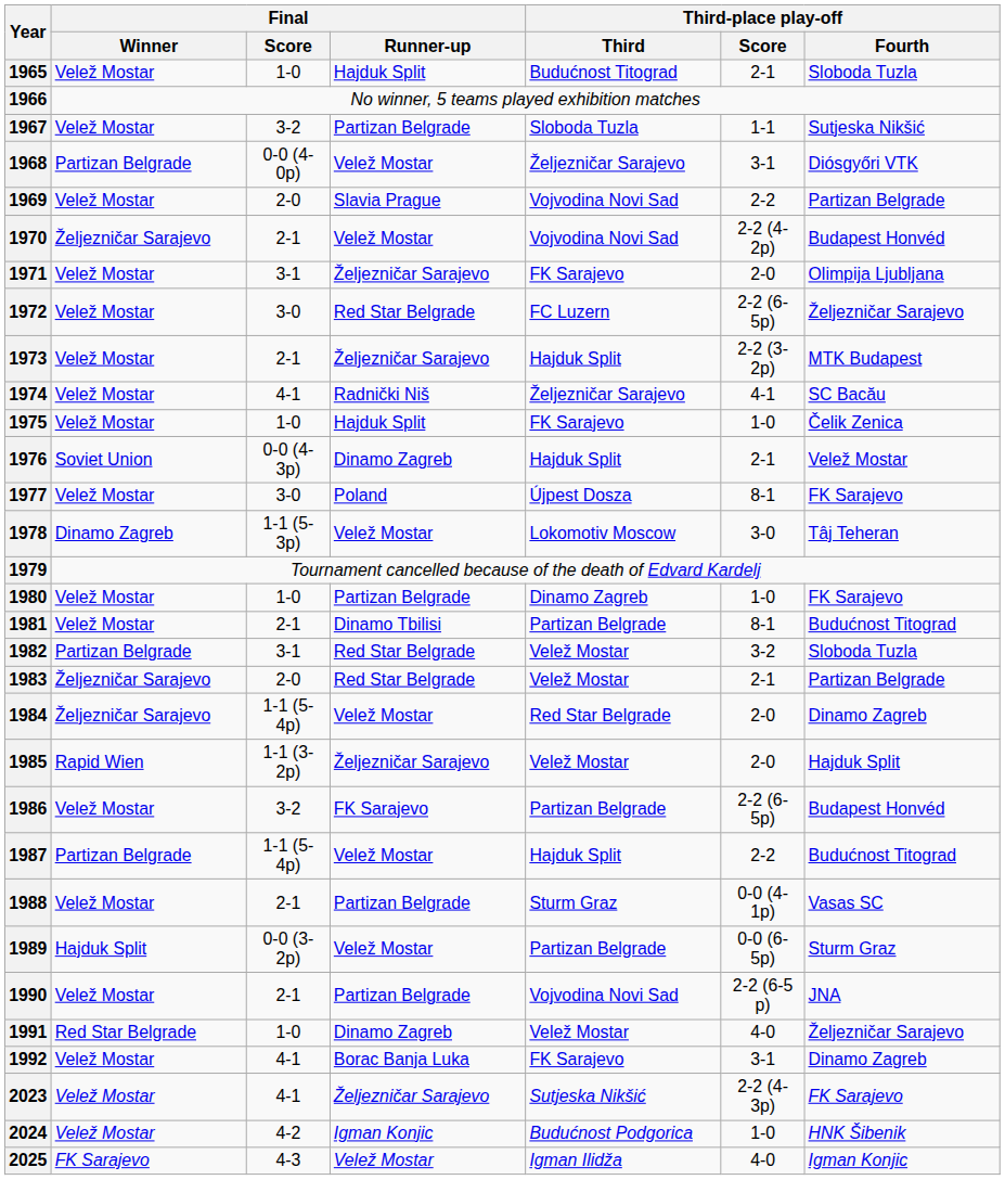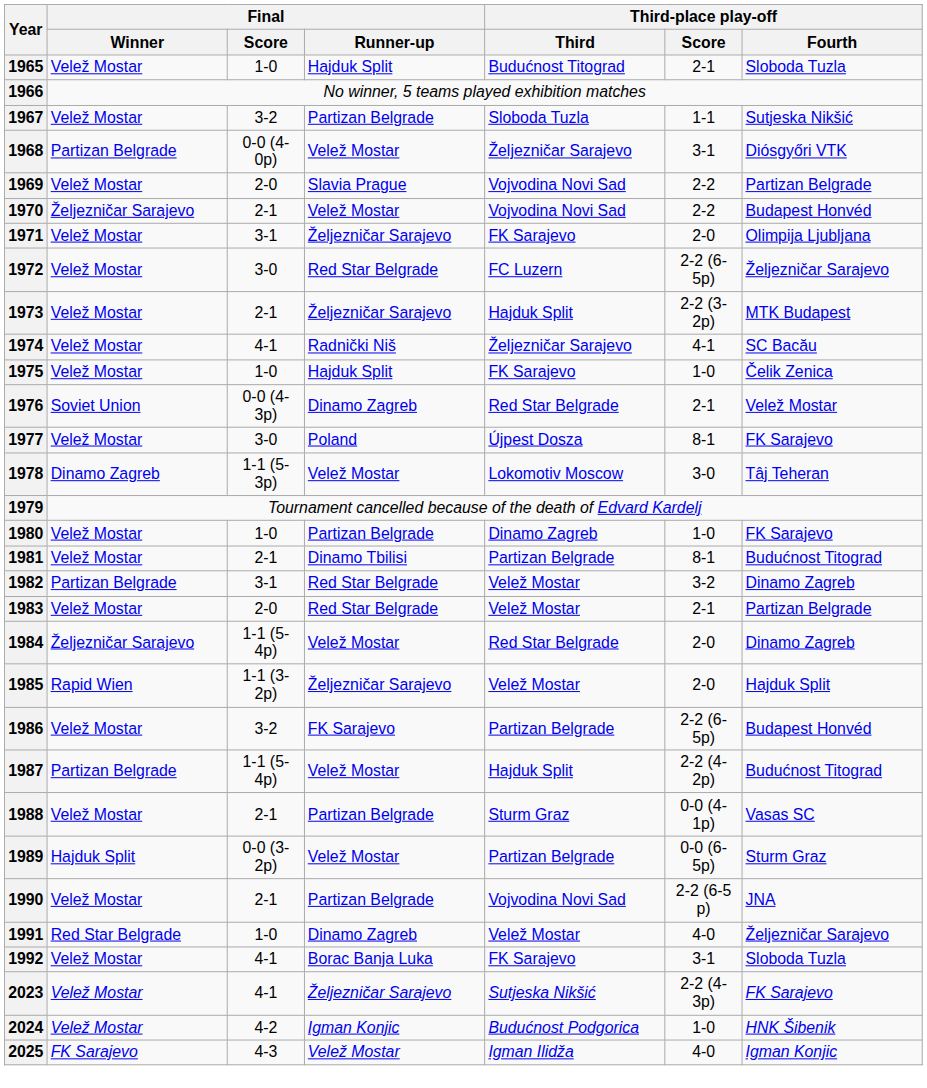 <table class="wikitable">
 <tr>
 <th rowspan="2">Year</th>
 <th colspan="3">Final</th>
 <th colspan="3">Third-place play-off</th>
 </tr>
 <tr>
 <th width="175px"> Winner</th>
 <th width="70px">Score</th>
 <th width="175px"> Runner-up</th>
 <th width="175px"> Third</th>
 <th width="70px">Score</th>
 <th width="175px">Fourth</th>
 </tr>
 <tr>
 <th>1965</th>
 <td><a href='#'>Velež Mostar</a></td>
 <td align="center">1-0</td>
 <td><a href='#'>Hajduk Split</a></td>
 <td><a href='#'>Budućnost Titograd</a></td>
 <td align="center">2-1</td>
 <td><a href='#'>Sloboda Tuzla</a></td>
 </tr>
 <tr align="center">
 <th>1966</th>
 <td colspan="6"><em>No winner, 5 teams played exhibition matches</em></td>
 </tr>
 <tr>
 <th>1967</th>
 <td><a href='#'>Velež Mostar</a></td>
 <td align="center">3-2</td>
 <td><a href='#'>Partizan Belgrade</a></td>
 <td><a href='#'>Sloboda Tuzla</a></td>
 <td align="center">1-1</td>
 <td><a href='#'>Sutjeska Nikšić</a></td>
 </tr>
 <tr>
 <th>1968</th>
 <td><a href='#'>Partizan Belgrade</a></td>
 <td align="center">0-0 (4-0p)</td>
 <td><a href='#'>Velež Mostar</a></td>
 <td><a href='#'>Željezničar Sarajevo</a></td>
 <td align="center">3-1</td>
 <td> <a href='#'>Diósgyőri VTK</a></td>
 </tr>
 <tr>
 <th>1969</th>
 <td><a href='#'>Velež Mostar</a></td>
 <td align="center">2-0</td>
 <td> <a href='#'>Slavia Prague</a></td>
 <td><a href='#'>Vojvodina Novi Sad</a></td>
 <td align="center">2-2<em></em></td>
 <td><a href='#'>Partizan Belgrade</a></td>
 </tr>
 <tr>
 <th>1970</th>
 <td><a href='#'>Željezničar Sarajevo</a></td>
 <td align="center">2-1</td>
 <td><a href='#'>Velež Mostar</a></td>
 <td><a href='#'>Vojvodina Novi Sad</a></td>
-<td align="center">2-2 (4-2p)</td>
+<td align="center">2-2</td>
 <td> <a href='#'>Budapest Honvéd</a></td>
 </tr>
 <tr>
 <th>1971</th>
 <td><a href='#'>Velež Mostar</a></td>
 <td align="center">3-1</td>
 <td><a href='#'>Željezničar Sarajevo</a></td>
 <td><a href='#'>FK Sarajevo</a></td>
 <td align="center">2-0</td>
 <td><a href='#'>Olimpija Ljubljana</a></td>
 </tr>
 <tr>
 <th>1972</th>
 <td><a href='#'>Velež Mostar</a></td>
 <td align="center">3-0</td>
 <td><a href='#'>Red Star Belgrade</a></td>
 <td> <a href='#'>FC Luzern</a></td>
 <td align="center">2-2 (6-5p)</td>
 <td><a href='#'>Željezničar Sarajevo</a></td>
 </tr>
 <tr>
 <th>1973</th>
 <td><a href='#'>Velež Mostar</a></td>
 <td align="center">2-1</td>
 <td><a href='#'>Željezničar Sarajevo</a></td>
 <td><a href='#'>Hajduk Split</a></td>
 <td align="center">2-2 (3-2p)</td>
 <td> <a href='#'>MTK Budapest</a></td>
 </tr>
 <tr>
 <th>1974</th>
 <td><a href='#'>Velež Mostar</a></td>
 <td align="center">4-1</td>
 <td><a href='#'>Radnički Niš</a></td>
 <td><a href='#'>Željezničar Sarajevo</a></td>
 <td align="center">4-1</td>
 <td> <a href='#'>SC Bacău</a></td>
 </tr>
 <tr>
 <th>1975</th>
 <td><a href='#'>Velež Mostar</a></td>
 <td align="center">1-0</td>
 <td><a href='#'>Hajduk Split</a></td>
 <td><a href='#'>FK Sarajevo</a></td>
 <td align="center">1-0</td>
 <td><a href='#'>Čelik Zenica</a></td>
 </tr>
 <tr>
 <th>1976</th>
 <td> <a href='#'>Soviet Union</a></td>
 <td align="center">0-0 (4-3p)</td>
 <td><a href='#'>Dinamo Zagreb</a></td>
-<td><a href='#'>Hajduk Split</a></td>
+<td><a href='#'>Red Star Belgrade</a></td>
 <td align="center">2-1</td>
 <td><a href='#'>Velež Mostar</a></td>
 </tr>
 <tr>
 <th>1977</th>
 <td><a href='#'>Velež Mostar</a></td>
 <td align="center">3-0</td>
 <td> <a href='#'>Poland</a></td>
 <td> <a href='#'>Újpest Dosza</a></td>
 <td align="center">8-1</td>
 <td><a href='#'>FK Sarajevo</a></td>
 </tr>
 <tr>
 <th>1978</th>
 <td><a href='#'>Dinamo Zagreb</a></td>
 <td align="center">1-1 (5-3p)</td>
 <td><a href='#'>Velež Mostar</a></td>
 <td> <a href='#'>Lokomotiv Moscow</a></td>
 <td align="center">3-0</td>
 <td> <a href='#'>Tâj Teheran</a></td>
 </tr>
 <tr align="center">
 <th>1979</th>
 <td colspan="6"><em>Tournament cancelled because of the death of <a href='#'>Edvard Kardelj</a></em></td>
 </tr>
 <tr>
 <th>1980</th>
 <td><a href='#'>Velež Mostar</a></td>
 <td align="center">1-0</td>
 <td><a href='#'>Partizan Belgrade</a></td>
 <td><a href='#'>Dinamo Zagreb</a></td>
 <td align="center">1-0</td>
 <td><a href='#'>FK Sarajevo</a></td>
 </tr>
 <tr>
 <th>1981</th>
 <td><a href='#'>Velež Mostar</a></td>
 <td align="center">2-1</td>
 <td> <a href='#'>Dinamo Tbilisi</a></td>
 <td><a href='#'>Partizan Belgrade</a></td>
 <td align="center">8-1</td>
 <td><a href='#'>Budućnost Titograd</a></td>
 </tr>
 <tr>
 <th>1982</th>
 <td><a href='#'>Partizan Belgrade</a></td>
 <td align="center">3-1</td>
 <td><a href='#'>Red Star Belgrade</a></td>
 <td><a href='#'>Velež Mostar</a></td>
 <td align="center">3-2</td>
-<td><a href='#'>Sloboda Tuzla</a></td>
+<td><a href='#'>Dinamo Zagreb</a></td>
 </tr>
 <tr>
 <th>1983</th>
-<td><a href='#'>Željezničar Sarajevo</a></td>
+<td><a href='#'>Velež Mostar</a></td>
 <td align="center">2-0</td>
 <td><a href='#'>Red Star Belgrade</a></td>
 <td><a href='#'>Velež Mostar</a></td>
 <td align="center">2-1</td>
 <td><a href='#'>Partizan Belgrade</a></td>
 </tr>
 <tr>
 <th>1984</th>
 <td><a href='#'>Željezničar Sarajevo</a></td>
 <td align="center">1-1 (5-4p)</td>
 <td><a href='#'>Velež Mostar</a></td>
 <td><a href='#'>Red Star Belgrade</a></td>
 <td align="center">2-0</td>
 <td><a href='#'>Dinamo Zagreb</a></td>
 </tr>
 <tr>
 <th>1985</th>
 <td> <a href='#'>Rapid Wien</a></td>
 <td align="center">1-1 (3-2p)</td>
 <td><a href='#'>Željezničar Sarajevo</a></td>
 <td><a href='#'>Velež Mostar</a></td>
 <td align="center">2-0</td>
 <td><a href='#'>Hajduk Split</a></td>
 </tr>
 <tr>
 <th>1986</th>
 <td><a href='#'>Velež Mostar</a></td>
 <td align="center">3-2</td>
 <td><a href='#'>FK Sarajevo</a></td>
 <td><a href='#'>Partizan Belgrade</a></td>
 <td align="center">2-2 (6-5p)</td>
 <td> <a href='#'>Budapest Honvéd</a></td>
 </tr>
 <tr>
 <th>1987</th>
 <td><a href='#'>Partizan Belgrade</a></td>
 <td align="center">1-1 (5-4p)</td>
 <td><a href='#'>Velež Mostar</a></td>
 <td><a href='#'>Hajduk Split</a></td>
-<td align="center">2-2</td>
+<td align="center">2-2 (4-2p)</td>
 <td><a href='#'>Budućnost Titograd</a></td>
 </tr>
 <tr>
 <th>1988</th>
 <td><a href='#'>Velež Mostar</a></td>
 <td align="center">2-1</td>
 <td><a href='#'>Partizan Belgrade</a></td>
 <td> <a href='#'>Sturm Graz</a></td>
 <td align="center">0-0 (4-1p)</td>
 <td> <a href='#'>Vasas SC</a></td>
 </tr>
 <tr>
 <th>1989</th>
 <td><a href='#'>Hajduk Split</a></td>
 <td align="center">0-0 (3-2p)</td>
 <td><a href='#'>Velež Mostar</a></td>
 <td><a href='#'>Partizan Belgrade</a></td>
 <td align="center">0-0 (6-5p)</td>
 <td> <a href='#'>Sturm Graz</a></td>
 </tr>
 <tr>
 <th>1990</th>
 <td><a href='#'>Velež Mostar</a></td>
 <td align="center">2-1</td>
 <td><a href='#'>Partizan Belgrade</a></td>
 <td><a href='#'>Vojvodina Novi Sad</a></td>
 <td align="center">2-2 (6-5 p)</td>
 <td> <a href='#'>JNA</a></td>
 </tr>
 <tr>
 <th>1991</th>
 <td><a href='#'>Red Star Belgrade</a></td>
 <td align="center">1-0</td>
 <td><a href='#'>Dinamo Zagreb</a></td>
 <td><a href='#'>Velež Mostar</a></td>
 <td align="center">4-0</td>
 <td><a href='#'>Željezničar Sarajevo</a></td>
 </tr>
 <tr>
 <th>1992</th>
 <td><a href='#'>Velež Mostar</a></td>
 <td align="center">4-1</td>
 <td><a href='#'>Borac Banja Luka</a></td>
 <td><a href='#'>FK Sarajevo</a></td>
 <td align="center">3-1</td>
-<td><a href='#'>Dinamo Zagreb</a></td>
+<td><a href='#'>Sloboda Tuzla</a></td>
 </tr>
 <tr>
 <th>2023</th>
 <td><a href='#'><em>Velež Mostar</em></a></td>
 <td align="center">4-1</td>
 <td><a href='#'><em>Željezničar Sarajevo</em></a></td>
 <td><em> <a href='#'>Sutjeska Nikšić</a></em></td>
 <td align="center">2-2 (4-3p)</td>
 <td><em><a href='#'>FK Sarajevo</a></em></td>
 </tr>
 <tr>
 <th>2024</th>
 <td><a href='#'><em>Velež Mostar</em></a></td>
 <td align="center">4-2</td>
 <td><a href='#'><em>Igman Konjic</em></a></td>
 <td><em> <a href='#'>Budućnost Podgorica</a></em></td>
 <td align="center">1-0</td>
 <td><em> <a href='#'>HNK Šibenik</a></em></td>
 </tr>
 <tr>
 <th>2025</th>
 <td><em><a href='#'>FK Sarajevo</a></em></td>
 <td align="center">4-3</td>
 <td><a href='#'><em>Velež Mostar</em></a></td>
 <td><a href='#'><em>Igman Ilidža</em></a></td>
 <td align="center">4-0</td>
 <td><a href='#'><em>Igman Konjic</em></a></td>
 </tr>
 </table>
